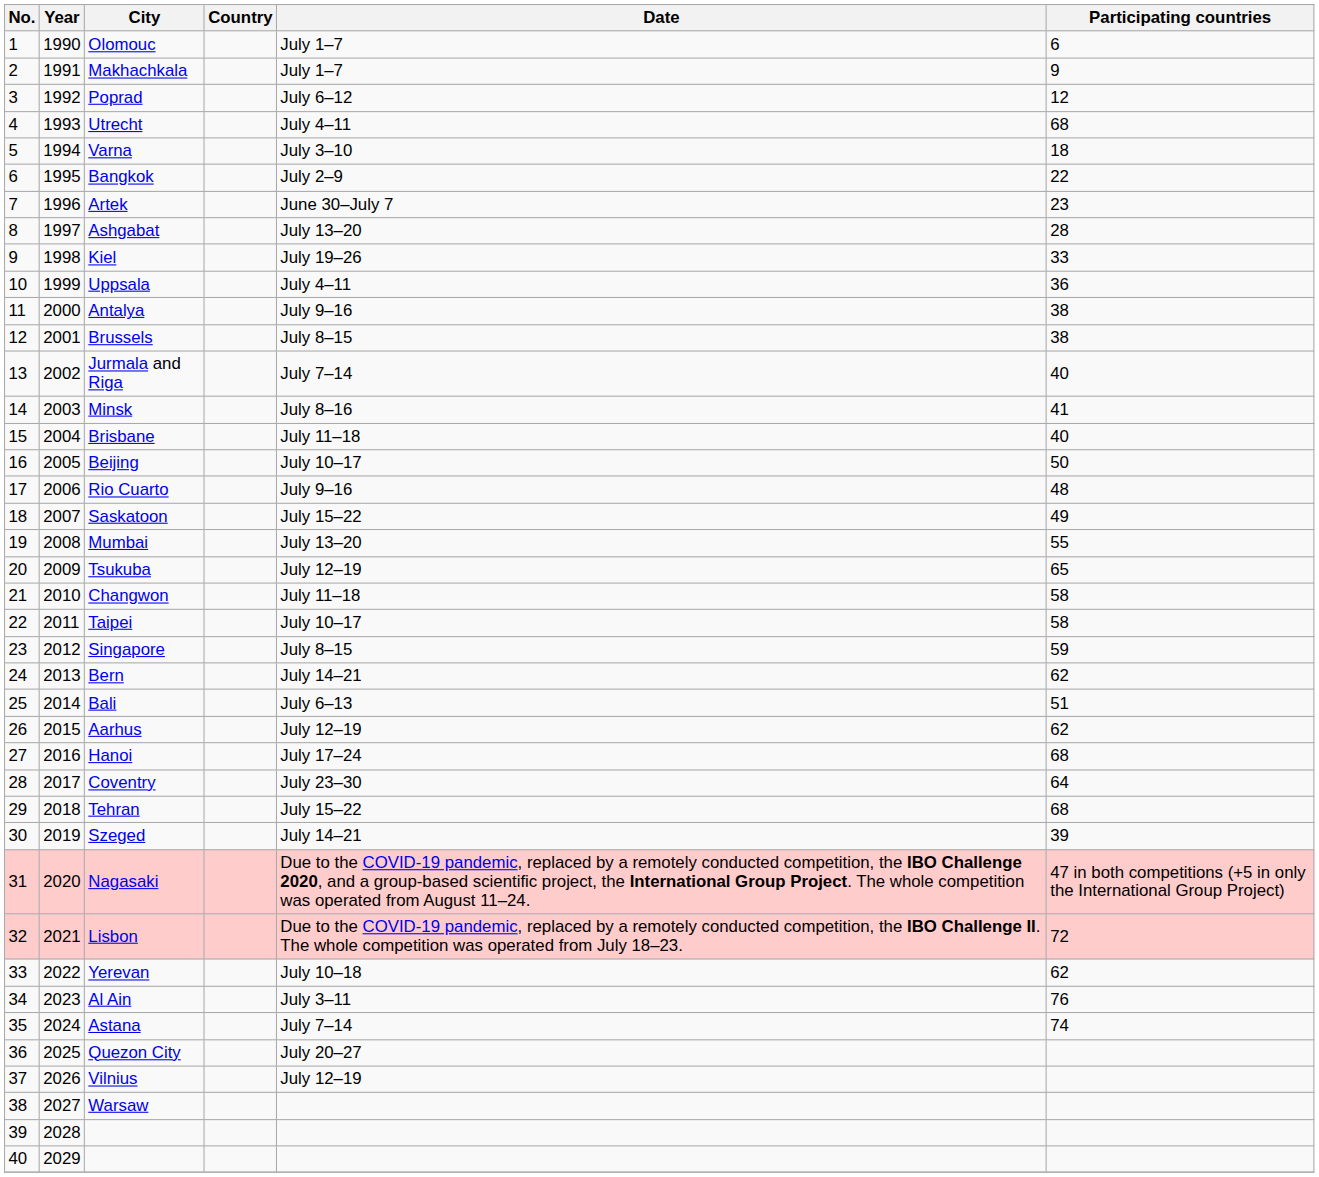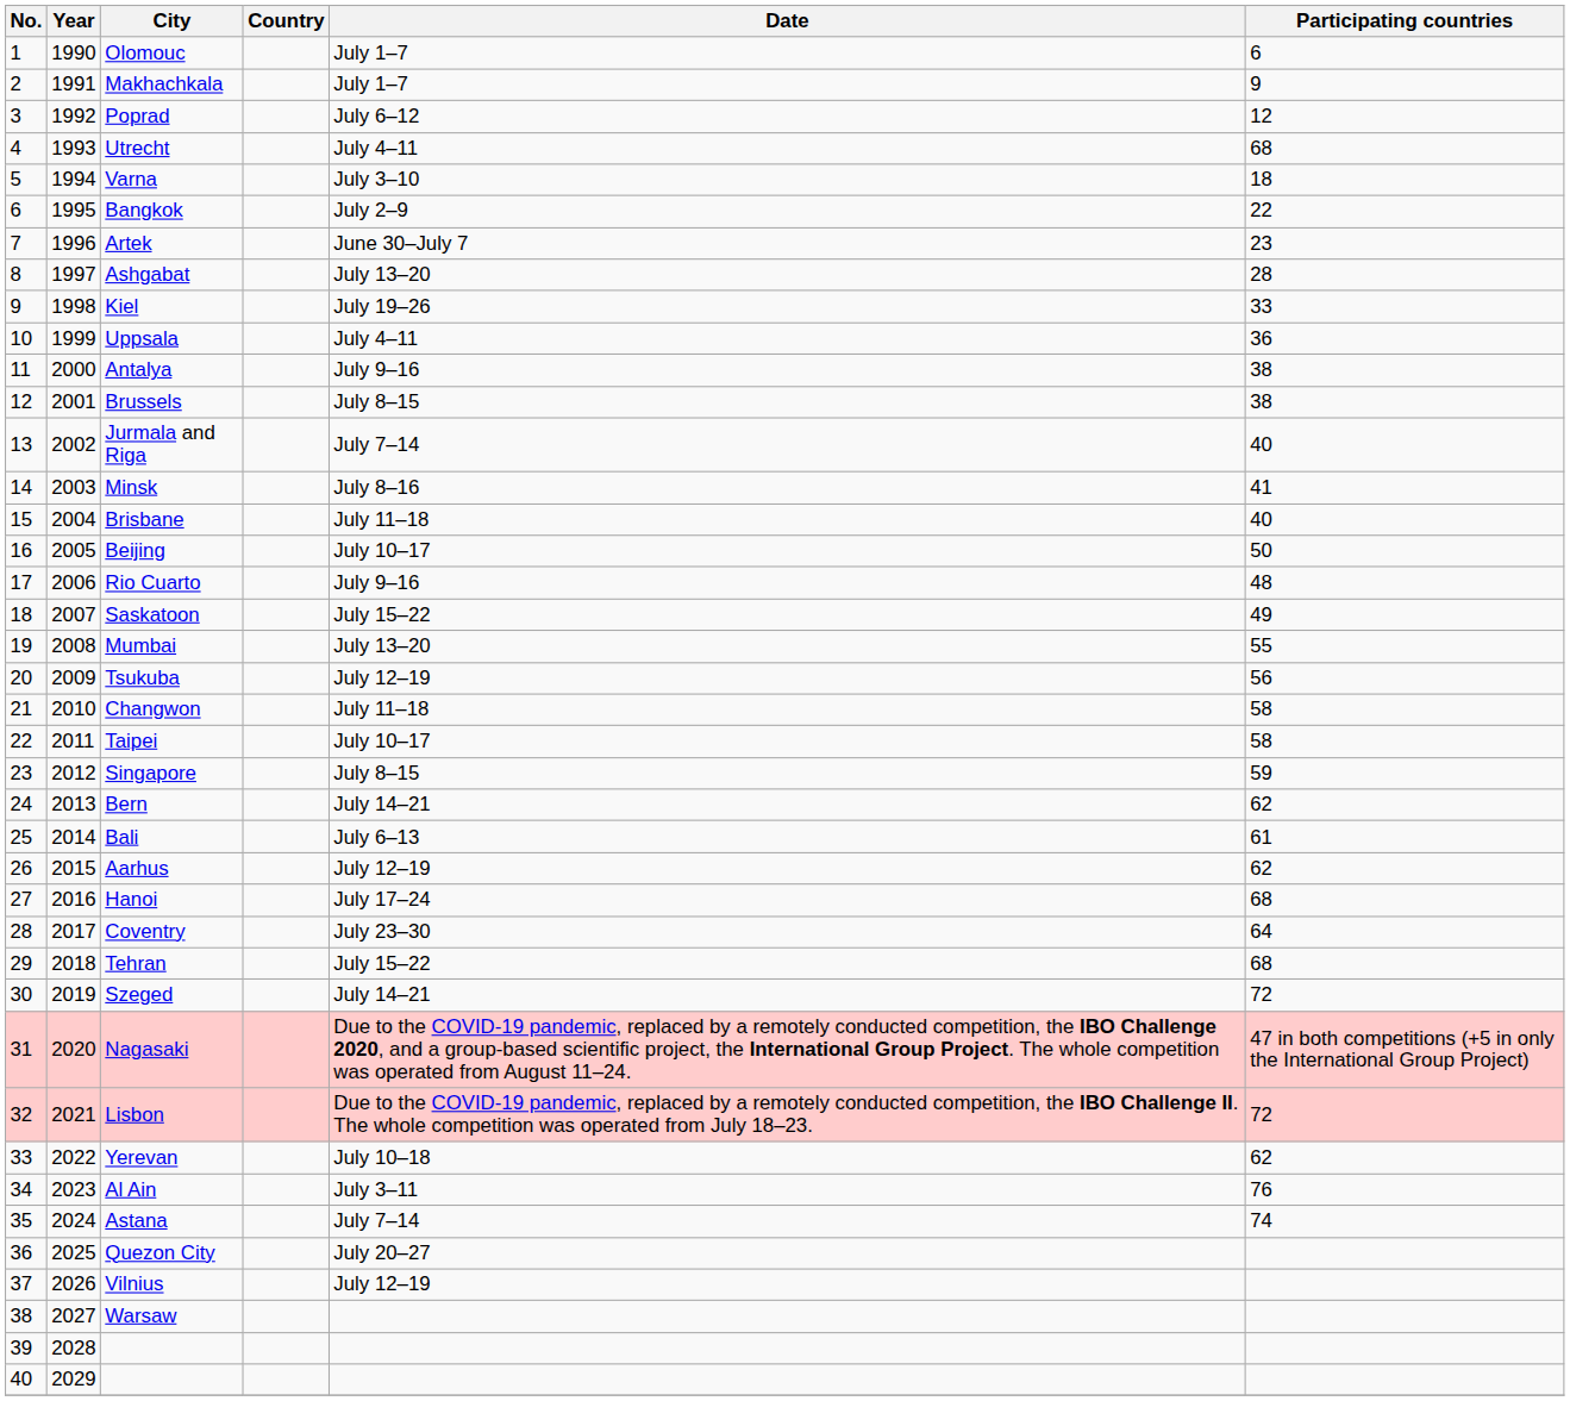 <table class="wikitable sortable">
 <tr>
 <th>No.</th>
 <th>Year</th>
 <th>City</th>
 <th>Country</th>
 <th>Date</th>
 <th>Participating countries</th>
 </tr>
 <tr>
 <td>1</td>
 <td>1990</td>
 <td><a href='#'>Olomouc</a></td>
 <td align=left></td>
 <td>July 1–7</td>
 <td>6</td>
 </tr>
 <tr>
 <td>2</td>
 <td>1991</td>
 <td><a href='#'>Makhachkala</a></td>
 <td align=left></td>
 <td>July 1–7</td>
 <td>9</td>
 </tr>
 <tr>
 <td>3</td>
 <td>1992</td>
 <td><a href='#'>Poprad</a></td>
 <td align=left></td>
 <td>July 6–12</td>
 <td>12</td>
 </tr>
 <tr>
 <td>4</td>
 <td>1993</td>
 <td><a href='#'>Utrecht</a></td>
 <td align=left></td>
 <td>July 4–11</td>
 <td>68</td>
 </tr>
 <tr>
 <td>5</td>
 <td>1994</td>
 <td><a href='#'>Varna</a></td>
 <td align=left></td>
 <td>July 3–10</td>
 <td>18</td>
 </tr>
 <tr>
 <td>6</td>
 <td>1995</td>
 <td><a href='#'>Bangkok</a></td>
 <td align=left></td>
 <td>July 2–9</td>
 <td>22</td>
 </tr>
 <tr>
 <td>7</td>
 <td>1996</td>
 <td><a href='#'>Artek</a></td>
 <td align=left></td>
 <td>June 30–July 7</td>
 <td>23</td>
 </tr>
 <tr>
 <td>8</td>
 <td>1997</td>
 <td><a href='#'>Ashgabat</a></td>
 <td align=left></td>
 <td>July 13–20</td>
 <td>28</td>
 </tr>
 <tr>
 <td>9</td>
 <td>1998</td>
 <td><a href='#'>Kiel</a></td>
 <td align=left></td>
 <td>July 19–26</td>
 <td>33</td>
 </tr>
 <tr>
 <td>10</td>
 <td>1999</td>
 <td><a href='#'>Uppsala</a></td>
 <td align=left></td>
 <td>July 4–11</td>
 <td>36</td>
 </tr>
 <tr>
 <td>11</td>
 <td>2000</td>
 <td><a href='#'>Antalya</a></td>
 <td align=left></td>
 <td>July 9–16</td>
 <td>38</td>
 </tr>
 <tr>
 <td>12</td>
 <td>2001</td>
 <td><a href='#'>Brussels</a></td>
 <td align=left></td>
 <td>July 8–15</td>
 <td>38</td>
 </tr>
 <tr>
 <td>13</td>
 <td>2002</td>
 <td><a href='#'>Jurmala</a> and <a href='#'>Riga</a></td>
 <td align=left></td>
 <td>July 7–14</td>
 <td>40</td>
 </tr>
 <tr>
 <td>14</td>
 <td>2003</td>
 <td><a href='#'>Minsk</a></td>
 <td align=left></td>
 <td>July 8–16</td>
 <td>41</td>
 </tr>
 <tr>
 <td>15</td>
 <td>2004</td>
 <td><a href='#'>Brisbane</a></td>
 <td align=left></td>
 <td>July 11–18</td>
 <td>40</td>
 </tr>
 <tr>
 <td>16</td>
 <td>2005</td>
 <td><a href='#'>Beijing</a></td>
 <td align=left></td>
 <td>July 10–17</td>
 <td>50</td>
 </tr>
 <tr>
 <td>17</td>
 <td>2006</td>
 <td><a href='#'>Rio Cuarto</a></td>
 <td align=left></td>
 <td>July 9–16</td>
 <td>48</td>
 </tr>
 <tr>
 <td>18</td>
 <td>2007</td>
 <td><a href='#'>Saskatoon</a></td>
 <td align=left></td>
 <td>July 15–22</td>
 <td>49</td>
 </tr>
 <tr>
 <td>19</td>
 <td>2008</td>
 <td><a href='#'>Mumbai</a></td>
 <td align=left></td>
 <td>July 13–20</td>
 <td>55</td>
 </tr>
 <tr>
 <td>20</td>
 <td>2009</td>
 <td><a href='#'>Tsukuba</a></td>
 <td align=left></td>
 <td>July 12–19</td>
-<td>65</td>
+<td>56</td>
 </tr>
 <tr>
 <td>21</td>
 <td>2010</td>
 <td><a href='#'>Changwon</a></td>
 <td align=left></td>
 <td>July 11–18</td>
 <td>58</td>
 </tr>
 <tr>
 <td>22</td>
 <td>2011</td>
 <td><a href='#'>Taipei</a></td>
 <td align=left></td>
 <td>July 10–17</td>
 <td>58</td>
 </tr>
 <tr>
 <td>23</td>
 <td>2012</td>
 <td><a href='#'>Singapore</a></td>
 <td align=left></td>
 <td>July 8–15</td>
 <td>59</td>
 </tr>
 <tr>
 <td>24</td>
 <td>2013</td>
 <td><a href='#'>Bern</a></td>
 <td align=left></td>
 <td>July 14–21</td>
 <td>62</td>
 </tr>
 <tr>
 <td>25</td>
 <td>2014</td>
 <td><a href='#'>Bali</a></td>
 <td align=left></td>
 <td>July 6–13</td>
-<td>51</td>
+<td>61</td>
 </tr>
 <tr>
 <td>26</td>
 <td>2015</td>
 <td><a href='#'>Aarhus</a></td>
 <td align=left></td>
 <td>July 12–19</td>
 <td>62</td>
 </tr>
 <tr>
 <td>27</td>
 <td>2016</td>
 <td><a href='#'>Hanoi</a></td>
 <td align=left></td>
 <td>July 17–24</td>
 <td>68</td>
 </tr>
 <tr>
 <td>28</td>
 <td>2017</td>
 <td><a href='#'>Coventry</a></td>
 <td align=left></td>
 <td>July 23–30</td>
 <td>64</td>
 </tr>
 <tr>
 <td>29</td>
 <td>2018</td>
 <td><a href='#'>Tehran</a></td>
 <td align=left></td>
 <td>July 15–22</td>
 <td>68</td>
 </tr>
 <tr>
 <td>30</td>
 <td>2019</td>
 <td><a href='#'>Szeged</a></td>
 <td align=left></td>
 <td>July 14–21</td>
-<td>39</td>
+<td>72</td>
 </tr>
 <tr style="background:#FCC">
 <td>31</td>
 <td>2020</td>
 <td><a href='#'>Nagasaki</a></td>
 <td align=left></td>
 <td>Due to the <a href='#'>COVID-19 pandemic</a>, replaced by a remotely conducted competition, the <strong>IBO Challenge 2020</strong>, and a group-based scientific project, the <strong>International Group Project</strong>. The whole competition was operated from August 11–24.</td>
 <td>47 in both competitions (+5 in only the International Group Project)</td>
 </tr>
 <tr style="background:#FCC">
 <td>32</td>
 <td>2021</td>
 <td><a href='#'>Lisbon</a></td>
 <td align=left></td>
 <td>Due to the <a href='#'>COVID-19 pandemic</a>, replaced by a remotely conducted competition, the <strong>IBO Challenge II</strong>. The whole competition was operated from July 18–23.</td>
 <td>72</td>
 </tr>
 <tr>
 <td>33</td>
 <td>2022</td>
 <td><a href='#'>Yerevan</a></td>
 <td align=left></td>
 <td>July 10–18</td>
 <td>62</td>
 </tr>
 <tr>
 <td>34</td>
 <td>2023</td>
 <td><a href='#'>Al Ain</a></td>
 <td align="left"></td>
 <td>July 3–11</td>
 <td>76</td>
 </tr>
 <tr>
 <td>35</td>
 <td>2024</td>
 <td><a href='#'>Astana</a></td>
 <td align=left></td>
 <td>July 7–14</td>
 <td>74</td>
 </tr>
 <tr>
 <td>36</td>
 <td>2025</td>
 <td><a href='#'>Quezon City</a></td>
 <td align=left></td>
 <td>July 20–27</td>
 <td></td>
 </tr>
 <tr>
 <td>37</td>
 <td>2026</td>
 <td><a href='#'>Vilnius</a></td>
 <td align=left></td>
 <td>July 12–19</td>
 <td></td>
 </tr>
 <tr>
 <td>38</td>
 <td>2027</td>
 <td><a href='#'>Warsaw</a></td>
 <td align=left></td>
 <td></td>
 <td></td>
 </tr>
 <tr>
 <td>39</td>
 <td>2028</td>
 <td></td>
 <td align=left></td>
 <td></td>
 <td></td>
 </tr>
 <tr>
 <td>40</td>
 <td>2029</td>
 <td></td>
 <td align=left></td>
 <td></td>
 <td></td>
 </tr>
 <tr>
 </tr>
 </table>
